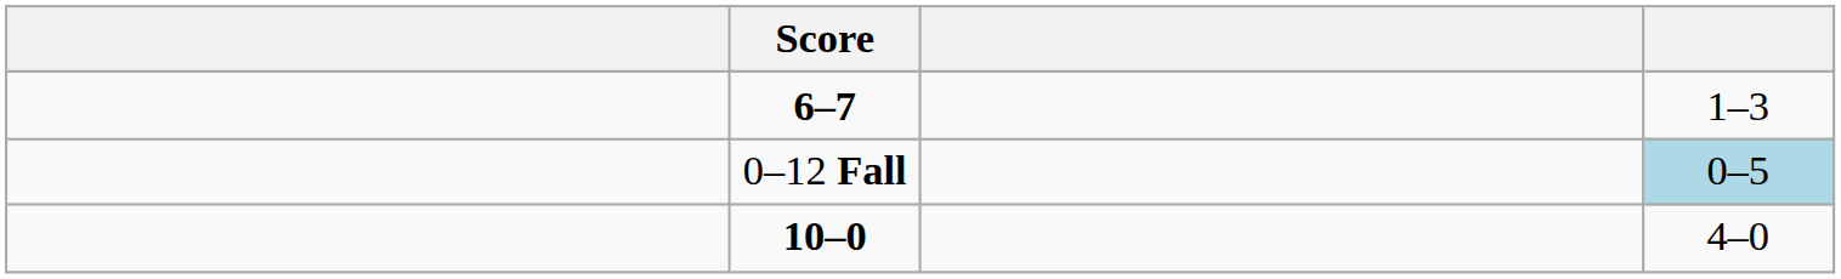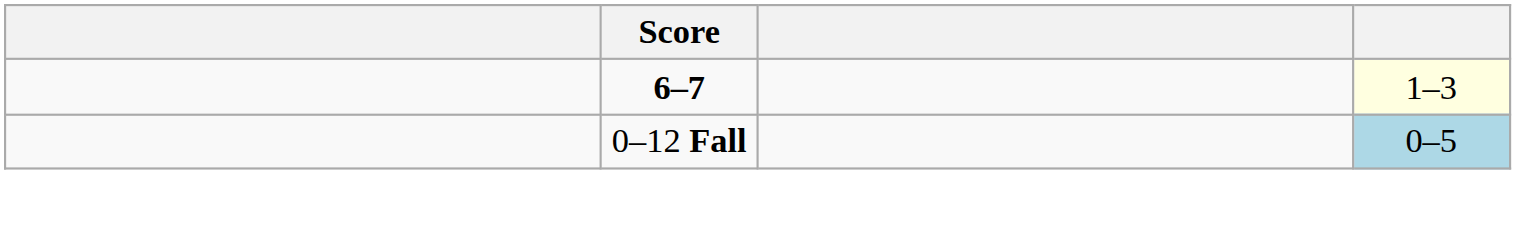 <table class="wikitable" style="text-align: center; ">
 <tr>
 <th align="right" width="270"></th>
 <th width="65">Score</th>
 <th align="left" width="270"></th>
 <th width="65"></th>
 </tr>
 <tr>
 <td align="left"></td>
 <td><strong>6–7</strong></td>
 <td align="left"><strong></strong></td>
-<td>1–3 <strong></strong></td>
+<td style="background: lightyellow;">1–3 <strong></strong></td>
 </tr>
 <tr>
 <td align="left"></td>
 <td>0–12 <strong>Fall</strong></td>
 <td align="left"><strong></strong></td>
 <td style="background: lightblue;">0–5 <strong></strong></td>
 </tr>
-<tr>
-<td align="left"><strong></strong></td>
-<td><strong>10–0 </strong></td>
-<td align="left"></td>
-<td>4–0 <strong></strong></td>
-</tr>
 </table>
